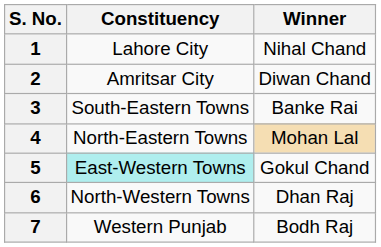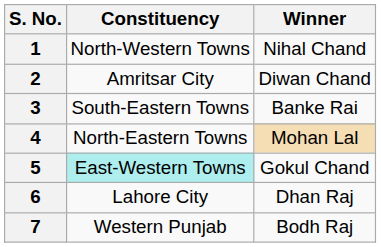 <table class="wikitable" style="text-align:center">
 <tr>
 <th>S. No.</th>
 <th>Constituency</th>
 <th>Winner</th>
 </tr>
 <tr>
 <th>1</th>
-<td>Lahore City</td>
+<td>North-Western Towns</td>
 <td>Nihal Chand</td>
 </tr>
 <tr>
 <th>2</th>
 <td>Amritsar City</td>
 <td>Diwan Chand</td>
 </tr>
 <tr>
 <th>3</th>
 <td>South-Eastern Towns</td>
 <td>Banke Rai</td>
 </tr>
 <tr>
 <th>4</th>
 <td>North-Eastern Towns</td>
 <td bgcolor=wheat>Mohan Lal</td>
 </tr>
 <tr>
 <th>5</th>
 <td style="background: paleturquoise;">East-Western Towns</td>
 <td>Gokul Chand</td>
 </tr>
 <tr>
 <th>6</th>
-<td>North-Western Towns</td>
+<td>Lahore City</td>
 <td>Dhan Raj</td>
 </tr>
 <tr>
 <th>7</th>
 <td>Western Punjab</td>
 <td>Bodh Raj</td>
 </tr>
 </table>
